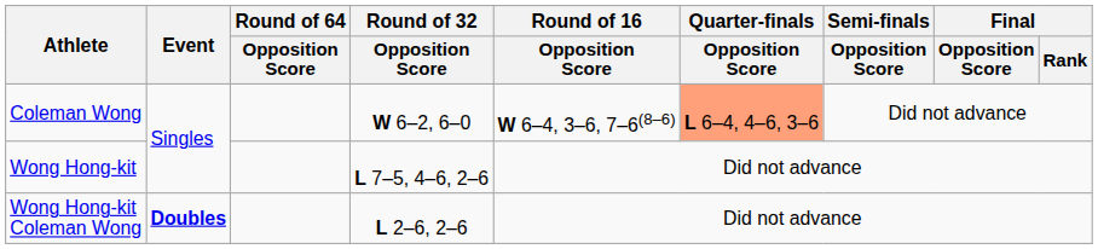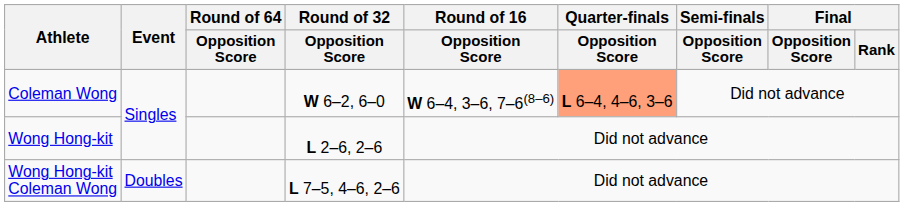 <table class=wikitable style="font-size:90%; text-align:center;">
 <tr>
 <th rowspan="2">Athlete</th>
 <th rowspan="2">Event</th>
 <th>Round of 64</th>
 <th>Round of 32</th>
 <th>Round of 16</th>
 <th>Quarter-finals</th>
 <th>Semi-finals</th>
 <th colspan=2>Final</th>
 </tr>
 <tr style="font-size:95%">
 <th>Opposition<br>Score</th>
 <th>Opposition<br>Score</th>
 <th>Opposition<br>Score</th>
 <th>Opposition<br>Score</th>
 <th>Opposition<br>Score</th>
 <th>Opposition<br>Score</th>
 <th>Rank</th>
 </tr>
 <tr>
 <td align=left><a href='#'>Coleman Wong</a></td>
 <td align=left rowspan=2><a href='#'>Singles</a></td>
 <td></td>
 <td><br><strong>W</strong> 6–2, 6–0</td>
 <td><br><strong>W</strong> 6–4, 3–6, 7–6<sup>(8–6)</sup></td>
 <td style="background: lightsalmon;"><br><strong>L</strong> 6–4, 4–6, 3–6</td>
 <td colspan=3>Did not advance</td>
 </tr>
 <tr>
 <td align=left><a href='#'>Wong Hong-kit</a></td>
 <td></td>
-<td><br><strong>L</strong> 7–5, 4–6, 2–6</td>
+<td><br><strong>L</strong> 2–6, 2–6</td>
 <td colspan=5>Did not advance</td>
 </tr>
 <tr>
 <td align=left><a href='#'>Wong Hong-kit</a><br><a href='#'>Coleman Wong</a></td>
-<td align=left><strong><a href='#'>Doubles</a></strong></td>
+<td align=left><a href='#'>Doubles</a></td>
 <td></td>
-<td><br><strong>L</strong> 2–6, 2–6</td>
+<td><br><strong>L</strong> 7–5, 4–6, 2–6</td>
 <td colspan=5>Did not advance</td>
 </tr>
 </table>
